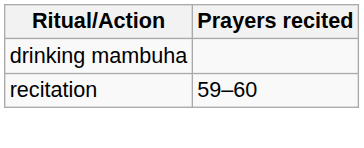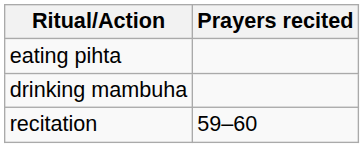 <table class="wikitable">
 <tr>
 <th>Ritual/Action</th>
 <th>Prayers recited</th>
+</tr>
+<tr>
+<td>eating pihta</td>
+<td></td>
 </tr>
 <tr>
 <td>drinking mambuha</td>
 <td></td>
 </tr>
 <tr>
 <td>recitation</td>
 <td>59–60</td>
 </tr>
 </table>
